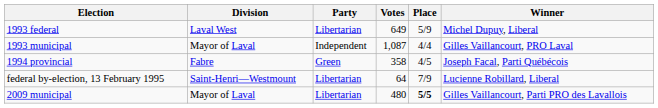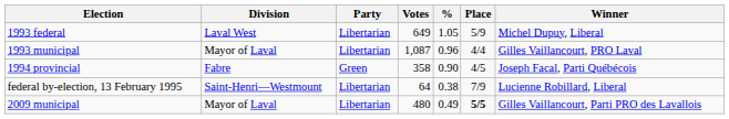 <table class="wikitable" width="1000">
 <tr>
 <th align="left">Election</th>
 <th align="left">Division</th>
 <th align="left">Party</th>
 <th align="right">Votes</th>
+<th align="right">%</th>
 <th align="center">Place</th>
 <th align="center">Winner</th>
 </tr>
 <tr>
 <td align="left"><a href='#'>1993 federal</a></td>
 <td align="left"><a href='#'>Laval West</a></td>
 <td align="left"><a href='#'>Libertarian</a></td>
 <td align="right">649</td>
+<td align="right">1.05</td>
 <td align="center">5/9</td>
 <td align="left"><a href='#'>Michel Dupuy</a>, <a href='#'>Liberal</a></td>
 </tr>
 <tr>
 <td align="left"><a href='#'>1993 municipal</a></td>
 <td align="left">Mayor of <a href='#'>Laval</a></td>
-<td align="left">Independent</td>
+<td align="left"><a href='#'>Libertarian</a></td>
 <td align="right">1,087</td>
+<td align="right">0.96</td>
 <td align="center">4/4</td>
 <td align="left"><a href='#'>Gilles Vaillancourt</a>, <a href='#'>PRO Laval</a></td>
 </tr>
 <tr>
 <td align="left"><a href='#'>1994 provincial</a></td>
 <td align="left"><a href='#'>Fabre</a></td>
 <td align="left"><a href='#'>Green</a></td>
 <td align="right">358</td>
+<td align="right">0.90</td>
 <td align="center">4/5</td>
 <td align="left"><a href='#'>Joseph Facal</a>, <a href='#'>Parti Québécois</a></td>
 </tr>
 <tr>
 <td align="left">federal by-election, 13 February 1995</td>
 <td align="left"><a href='#'>Saint-Henri—Westmount</a></td>
 <td align="left"><a href='#'>Libertarian</a></td>
 <td align="right">64</td>
+<td align="right">0.38</td>
 <td align="center">7/9</td>
 <td align="left"><a href='#'>Lucienne Robillard</a>, <a href='#'>Liberal</a></td>
 </tr>
 <tr>
 <td align="left"><a href='#'>2009 municipal</a></td>
 <td align="left">Mayor of <a href='#'>Laval</a></td>
 <td align="left"><a href='#'>Libertarian</a></td>
 <td align="right">480</td>
+<td align="right">0.49</td>
 <td align="center"><strong>5/5</strong></td>
 <td align="left"><a href='#'>Gilles Vaillancourt</a>, <a href='#'>Parti PRO des Lavallois</a></td>
 </tr>
 </table>
